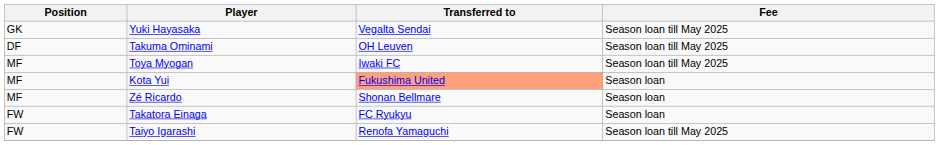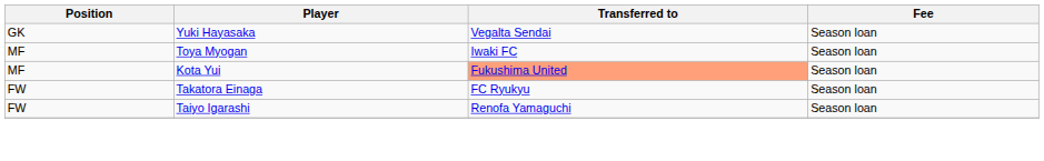 <table class="wikitable sortable" style="width:70%; text-align:center; font-size:100%; text-align:left;">
 <tr>
 <th>Position</th>
 <th>Player</th>
 <th>Transferred to</th>
 <th>Fee</th>
 </tr>
 <tr>
 <td>GK</td>
 <td> <a href='#'>Yuki Hayasaka</a></td>
 <td> <a href='#'>Vegalta Sendai</a></td>
-<td>Season loan till May 2025 </td>
-</tr>
-<tr>
-<td>DF</td>
-<td> <a href='#'>Takuma Ominami</a></td>
-<td> <a href='#'>OH Leuven</a></td>
-<td>Season loan till May 2025 </td>
+<td>Season loan</td>
 </tr>
 <tr>
 <td>MF</td>
 <td> <a href='#'>Toya Myogan</a></td>
 <td> <a href='#'>Iwaki FC</a></td>
-<td>Season loan till May 2025 </td>
+<td>Season loan </td>
 </tr>
 <tr>
 <td>MF</td>
 <td> <a href='#'>Kota Yui</a></td>
 <td style="background: lightsalmon;"> <a href='#'>Fukushima United</a></td>
-<td>Season loan </td>
-</tr>
-<tr>
-<td>MF</td>
-<td> <a href='#'>Zé Ricardo</a></td>
-<td> <a href='#'>Shonan Bellmare</a></td>
 <td>Season loan </td>
 </tr>
 <tr>
 <td>FW</td>
 <td> <a href='#'>Takatora Einaga</a></td>
 <td> <a href='#'>FC Ryukyu</a></td>
 <td>Season loan </td>
 </tr>
 <tr>
 <td>FW</td>
 <td> <a href='#'>Taiyo Igarashi</a></td>
 <td> <a href='#'>Renofa Yamaguchi</a></td>
-<td>Season loan till May 2025 </td>
+<td>Season loan </td>
 </tr>
 <tr>
 </tr>
 </table>
